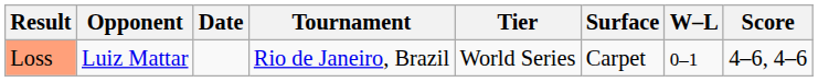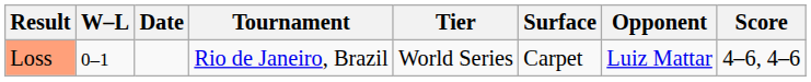 <table class="sortable wikitable">
 <tr>
 <th>Result</th>
-<th>Opponent</th>
+<th class=unsortable>W–L</th>
 <th>Date</th>
 <th>Tournament</th>
 <th>Tier</th>
 <th>Surface</th>
-<th class=unsortable>W–L</th>
+<th>Opponent</th>
 <th class=unsortable>Score</th>
 </tr>
 <tr>
 <td bgcolor=FFA07A>Loss</td>
-<td> <a href='#'>Luiz Mattar</a></td>
+<td><small>0–1</small></td>
 <td><a href='#'></a></td>
 <td><a href='#'>Rio de Janeiro</a>, Brazil</td>
 <td>World Series</td>
 <td>Carpet</td>
-<td><small>0–1</small></td>
+<td> <a href='#'>Luiz Mattar</a></td>
 <td>4–6, 4–6</td>
 </tr>
 </table>
